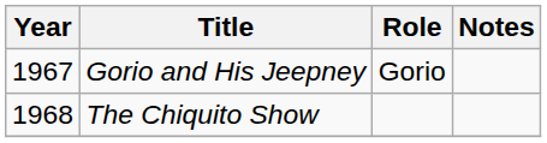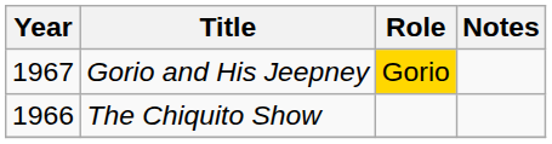 <table class="wikitable sortable">
 <tr>
 <th>Year</th>
 <th>Title</th>
 <th>Role</th>
 <th>Notes</th>
 </tr>
 <tr>
 <td>1967</td>
 <td><em>Gorio and His Jeepney</em></td>
-<td>Gorio</td>
+<td style="background: gold;">Gorio</td>
 <td></td>
 </tr>
 <tr>
-<td>1968</td>
+<td>1966</td>
 <td><em>The Chiquito Show</em></td>
 <td></td>
 <td></td>
 </tr>
 <tr>
 </tr>
 </table>
